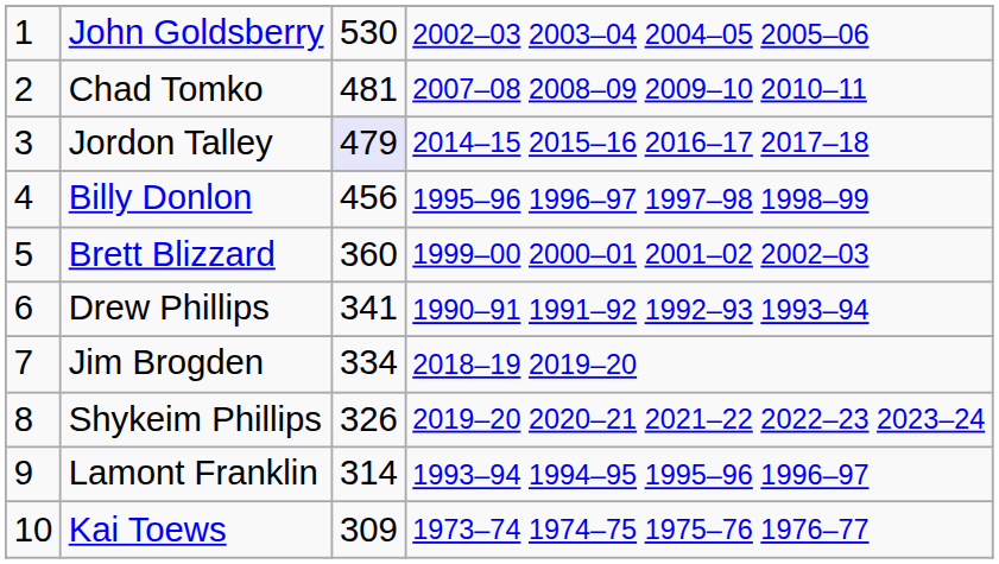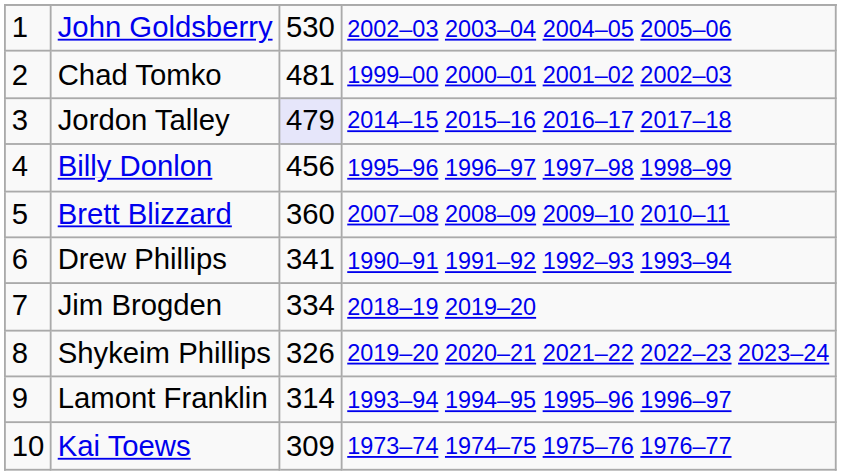 <table class="wikitable">
 <tr>
 </tr>
 <tr>
 <td>1</td>
 <td><a href='#'>John Goldsberry</a></td>
 <td>530</td>
 <td style="font-size:80%;"><a href='#'>2002–03</a> <a href='#'>2003–04</a> <a href='#'>2004–05</a> <a href='#'>2005–06</a></td>
 </tr>
 <tr>
 <td>2</td>
 <td>Chad Tomko</td>
 <td>481</td>
-<td style="font-size:80%;"><a href='#'>2007–08</a> <a href='#'>2008–09</a> <a href='#'>2009–10</a> <a href='#'>2010–11</a></td>
+<td style="font-size:80%;"><a href='#'>1999–00</a> <a href='#'>2000–01</a> <a href='#'>2001–02</a> <a href='#'>2002–03</a></td>
 </tr>
 <tr>
 <td>3</td>
 <td>Jordon Talley</td>
 <td style="background: lavender;">479</td>
 <td style="font-size:80%;"><a href='#'>2014–15</a> <a href='#'>2015–16</a> <a href='#'>2016–17</a> <a href='#'>2017–18</a></td>
 </tr>
 <tr>
 <td>4</td>
 <td><a href='#'>Billy Donlon</a></td>
 <td>456</td>
 <td style="font-size:80%;"><a href='#'>1995–96</a> <a href='#'>1996–97</a> <a href='#'>1997–98</a> <a href='#'>1998–99</a></td>
 </tr>
 <tr>
 <td>5</td>
 <td><a href='#'>Brett Blizzard</a></td>
 <td>360</td>
-<td style="font-size:80%;"><a href='#'>1999–00</a> <a href='#'>2000–01</a> <a href='#'>2001–02</a> <a href='#'>2002–03</a></td>
+<td style="font-size:80%;"><a href='#'>2007–08</a> <a href='#'>2008–09</a> <a href='#'>2009–10</a> <a href='#'>2010–11</a></td>
 </tr>
 <tr>
 <td>6</td>
 <td>Drew Phillips</td>
 <td>341</td>
 <td style="font-size:80%;"><a href='#'>1990–91</a> <a href='#'>1991–92</a> <a href='#'>1992–93</a> <a href='#'>1993–94</a></td>
 </tr>
 <tr>
 <td>7</td>
 <td>Jim Brogden</td>
 <td>334</td>
 <td style="font-size:80%;"><a href='#'>2018–19</a> <a href='#'>2019–20</a></td>
 </tr>
 <tr>
 <td>8</td>
 <td>Shykeim Phillips</td>
 <td>326</td>
 <td style="font-size:80%;"><a href='#'>2019–20</a> <a href='#'>2020–21</a> <a href='#'>2021–22</a> <a href='#'>2022–23</a> <a href='#'>2023–24</a></td>
 </tr>
 <tr>
 <td>9</td>
 <td>Lamont Franklin</td>
 <td>314</td>
 <td style="font-size:80%;"><a href='#'>1993–94</a> <a href='#'>1994–95</a> <a href='#'>1995–96</a> <a href='#'>1996–97</a></td>
 </tr>
 <tr>
 <td>10</td>
 <td><a href='#'>Kai Toews</a></td>
 <td>309</td>
 <td style="font-size:80%;"><a href='#'>1973–74</a> <a href='#'>1974–75</a> <a href='#'>1975–76</a> <a href='#'>1976–77</a></td>
 </tr>
 </table>
